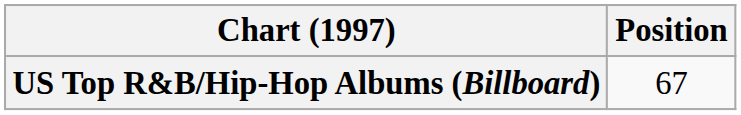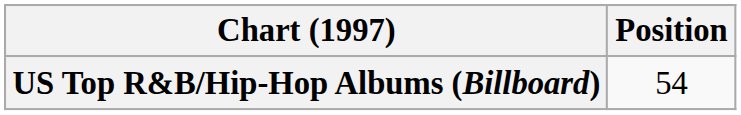 <table class="wikitable sortable plainrowheaders" style="text-align:center">
 <tr>
 <th scope="col">Chart (1997)</th>
 <th scope="col">Position</th>
 </tr>
 <tr>
 <th scope="row">US Top R&B/Hip-Hop Albums (<em>Billboard</em>)</th>
-<td>67</td>
+<td>54</td>
 </tr>
 </table>
